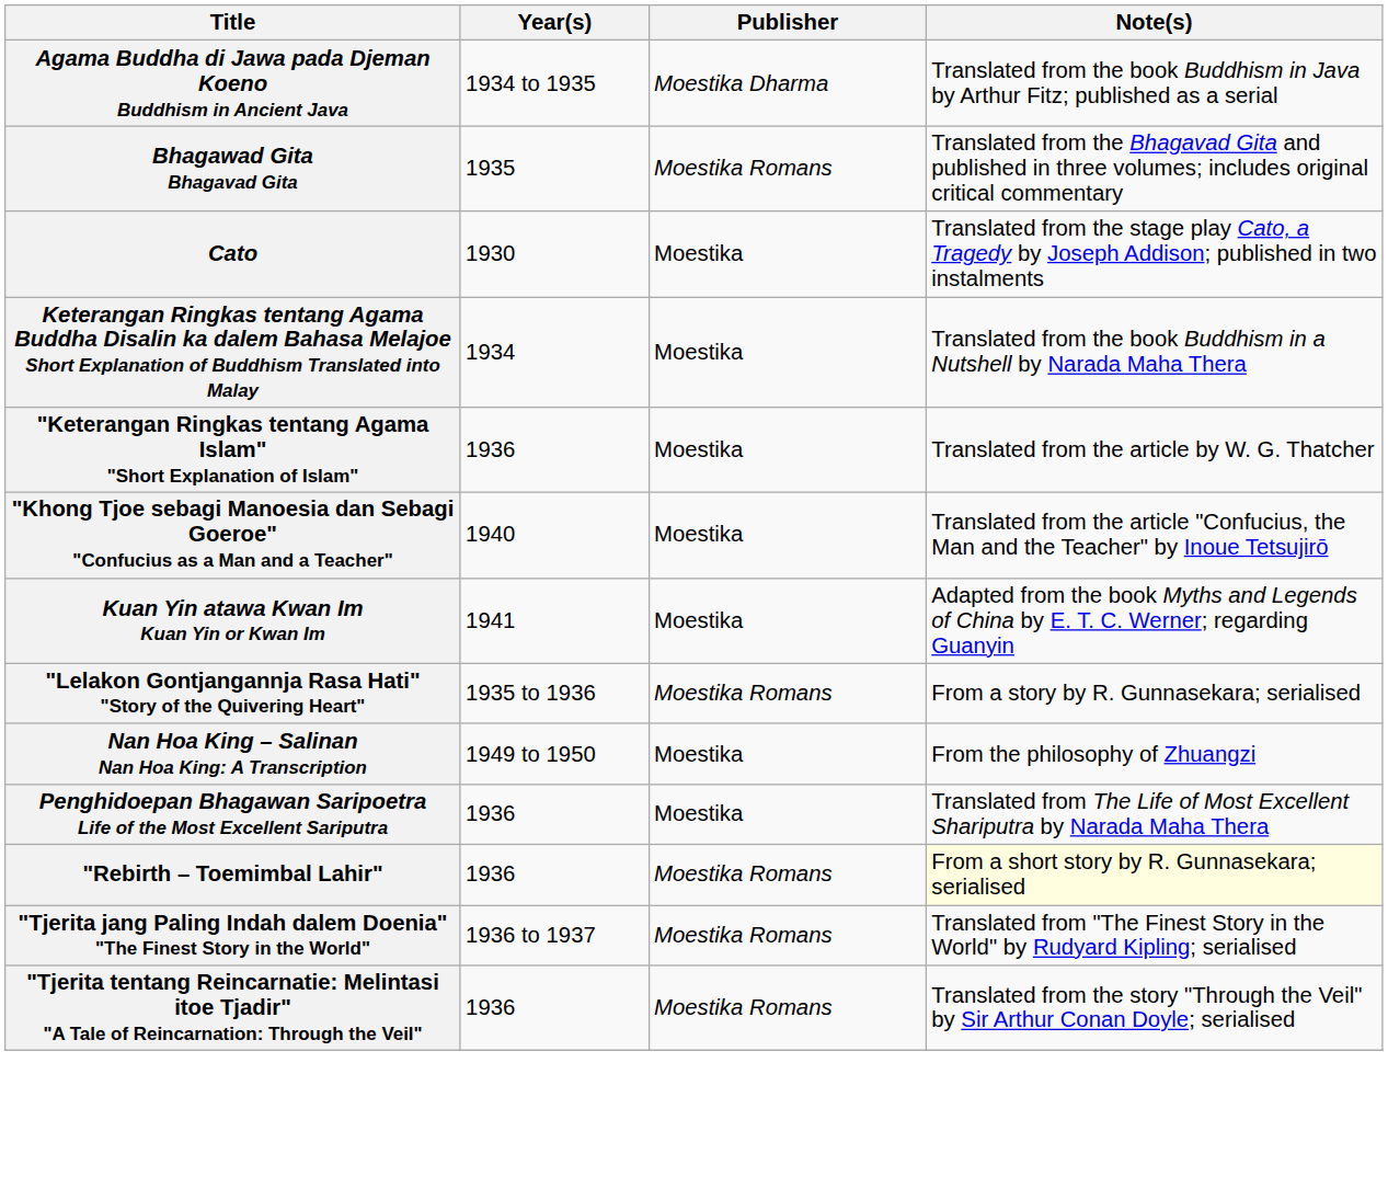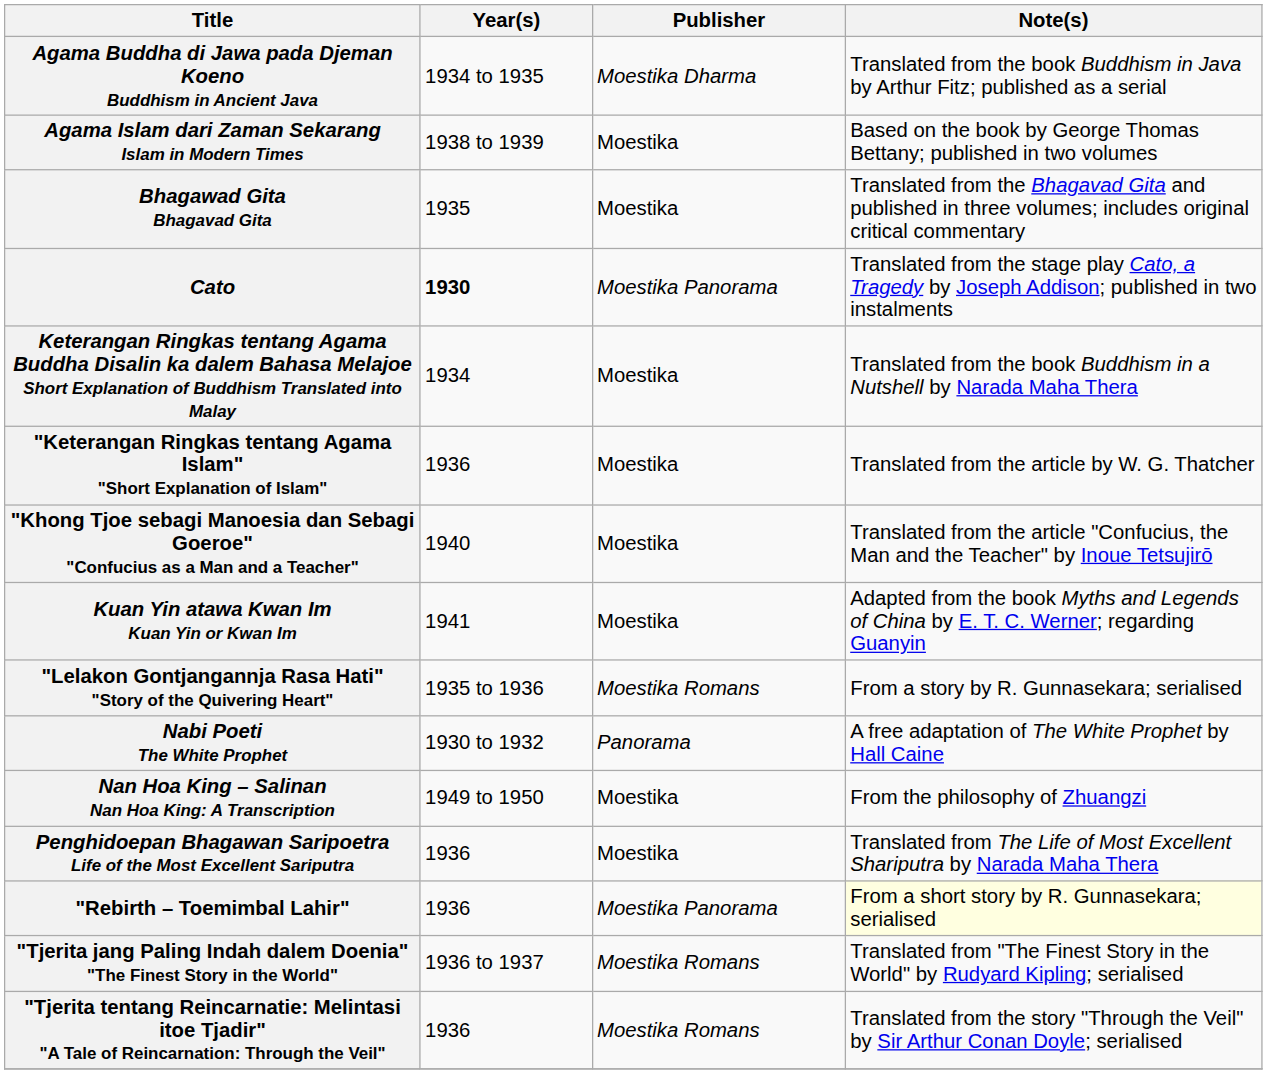 <table class="wikitable plainrowheaders sortable" style="margin-right: 0;">
 <tr>
 <th scope="col"  style="width:20em;">Title</th>
 <th scope="col"  style="width:8em;">Year(s)</th>
 <th scope="col"  style="width:12em;">Publisher</th>
 <th scope="col"  class="unsortable" style="width:20em;">Note(s)</th>
 </tr>
 <tr>
 <th scope="row"><em>Agama Buddha di Jawa pada Djeman Koeno</em><br><small><em>Buddhism in Ancient Java</em></small></th>
 <td>1934 to 1935</td>
 <td><em>Moestika Dharma</em></td>
 <td>Translated from the book <em>Buddhism in Java</em> by Arthur Fitz; published as a serial</td>
 </tr>
 <tr>
+<th scope="row"><em>Agama Islam dari Zaman Sekarang</em><br><small><em>Islam in Modern Times</em></small></th>
+<td>1938 to 1939</td>
+<td>Moestika</td>
+<td>Based on the book by George Thomas Bettany; published in two volumes</td>
+</tr>
+<tr>
 <th scope="row"><em>Bhagawad Gita</em><br><small><em>Bhagavad Gita</em></small></th>
 <td>1935</td>
-<td><em>Moestika Romans</em></td>
+<td>Moestika</td>
 <td>Translated from the <em><a href='#'>Bhagavad Gita</a></em> and published in three volumes; includes original critical commentary</td>
 </tr>
 <tr>
 <th scope="row"><em>Cato</em></th>
-<td>1930</td>
-<td>Moestika</td>
+<td><strong>1930</strong></td>
+<td><em>Moestika Panorama</em></td>
 <td>Translated from the stage play <em><a href='#'>Cato, a Tragedy</a></em> by <a href='#'>Joseph Addison</a>; published in two instalments</td>
 </tr>
 <tr>
 <th scope="row"><em>Keterangan Ringkas tentang Agama Buddha Disalin ka dalem Bahasa Melajoe</em><br><small><em>Short Explanation of Buddhism Translated into Malay</em></small></th>
 <td>1934</td>
 <td>Moestika</td>
 <td>Translated from the book <em>Buddhism in a Nutshell</em> by <a href='#'>Narada Maha Thera</a></td>
 </tr>
 <tr>
 <th scope="row">"Keterangan Ringkas tentang Agama Islam"<br><small>"Short Explanation of Islam"</small></th>
 <td>1936</td>
 <td>Moestika</td>
 <td>Translated from the article by W. G. Thatcher</td>
 </tr>
 <tr>
 <th scope="row">"Khong Tjoe sebagi Manoesia dan Sebagi Goeroe"<br><small>"Confucius as a Man and a Teacher"</small></th>
 <td>1940</td>
 <td>Moestika</td>
 <td>Translated from the article "Confucius, the Man and the Teacher" by <a href='#'>Inoue Tetsujirō</a></td>
 </tr>
 <tr>
 <th scope="row"><em>Kuan Yin atawa Kwan Im</em><br><small><em>Kuan Yin or Kwan Im</em></small></th>
 <td>1941</td>
 <td>Moestika</td>
 <td>Adapted from the book <em>Myths and Legends of China</em> by <a href='#'>E. T. C. Werner</a>; regarding <a href='#'>Guanyin</a></td>
 </tr>
 <tr>
 <th scope="row">"Lelakon Gontjangannja Rasa Hati"<br><small>"Story of the Quivering Heart"</small></th>
 <td>1935 to 1936</td>
 <td><em>Moestika Romans</em></td>
 <td>From a story by R. Gunnasekara; serialised</td>
 </tr>
 <tr>
+<th scope="row"><em>Nabi Poeti</em><br><small><em>The White Prophet</em></small></th>
+<td>1930 to 1932</td>
+<td><em>Panorama</em></td>
+<td>A free adaptation of <em>The White Prophet</em> by <a href='#'>Hall Caine</a></td>
+</tr>
+<tr>
 <th scope="row"><em>Nan Hoa King – Salinan</em><br><small><em>Nan Hoa King: A Transcription</em></small></th>
 <td>1949 to 1950</td>
 <td>Moestika</td>
 <td>From the philosophy of <a href='#'>Zhuangzi</a></td>
 </tr>
 <tr>
 <th scope="row"><em>Penghidoepan Bhagawan Saripoetra</em><br><small><em>Life of the Most Excellent Sariputra</em></small></th>
 <td>1936</td>
 <td>Moestika</td>
 <td>Translated from <em>The Life of Most Excellent Shariputra</em> by <a href='#'>Narada Maha Thera</a></td>
 </tr>
 <tr>
 <th scope="row">"Rebirth – Toemimbal Lahir"</th>
 <td>1936</td>
-<td><em>Moestika Romans</em></td>
+<td><em>Moestika Panorama</em></td>
 <td style="background: lightyellow;">From a short story by R. Gunnasekara; serialised</td>
 </tr>
 <tr>
 <th scope="row">"Tjerita jang Paling Indah dalem Doenia"<br><small>"The Finest Story in the World"</small></th>
 <td>1936 to 1937</td>
 <td><em>Moestika Romans</em></td>
 <td>Translated from "The Finest Story in the World" by <a href='#'>Rudyard Kipling</a>; serialised</td>
 </tr>
 <tr>
 <th scope="row">"Tjerita tentang Reincarnatie: Melintasi itoe Tjadir"<br><small>"A Tale of Reincarnation: Through the Veil"</small></th>
 <td>1936</td>
 <td><em>Moestika Romans</em></td>
 <td>Translated from the story "Through the Veil" by <a href='#'>Sir Arthur Conan Doyle</a>; serialised</td>
 </tr>
 <tr>
 </tr>
 </table>
